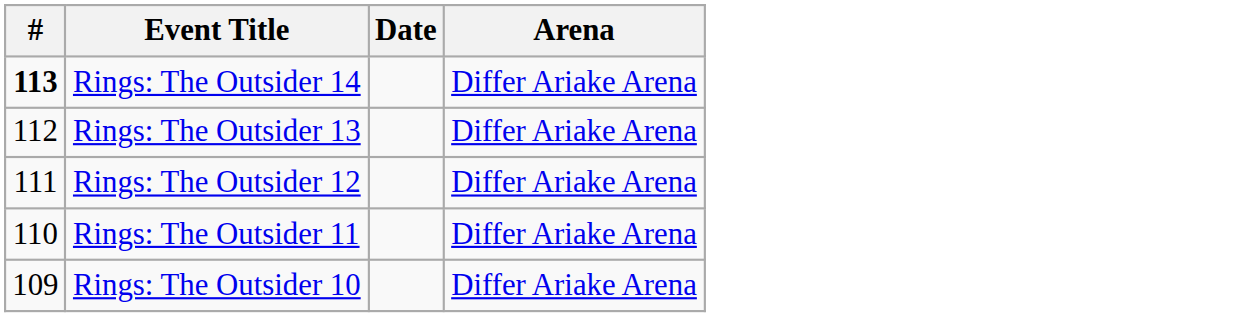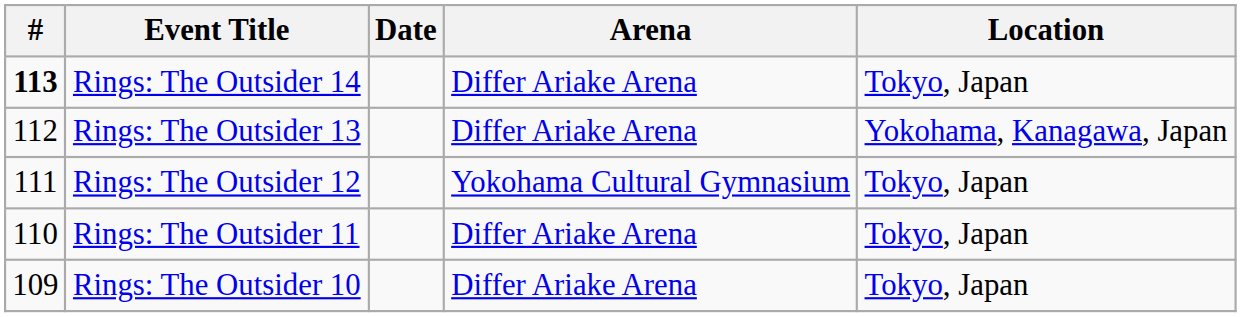 <table class="sortable wikitable succession-box" style="font-size:90%;">
 <tr>
 <th scope="col">#</th>
 <th scope="col">Event Title</th>
 <th scope="col">Date</th>
 <th scope="col">Arena</th>
+<th scope="col">Location</th>
 </tr>
 <tr>
 <td align=center><strong>113</strong></td>
 <td><a href='#'>Rings: The Outsider 14</a></td>
 <td></td>
 <td><a href='#'>Differ Ariake Arena</a></td>
+<td><a href='#'>Tokyo</a>, Japan</td>
 </tr>
 <tr>
 <td align=center>112</td>
 <td><a href='#'>Rings: The Outsider 13</a></td>
 <td></td>
 <td><a href='#'>Differ Ariake Arena</a></td>
+<td><a href='#'>Yokohama</a>, <a href='#'>Kanagawa</a>, Japan</td>
 </tr>
 <tr>
 <td align=center>111</td>
 <td><a href='#'>Rings: The Outsider 12</a></td>
 <td></td>
-<td><a href='#'>Differ Ariake Arena</a></td>
+<td><a href='#'>Yokohama Cultural Gymnasium</a></td>
+<td><a href='#'>Tokyo</a>, Japan</td>
 </tr>
 <tr>
 <td align=center>110</td>
 <td><a href='#'>Rings: The Outsider 11</a></td>
 <td></td>
 <td><a href='#'>Differ Ariake Arena</a></td>
+<td><a href='#'>Tokyo</a>, Japan</td>
 </tr>
 <tr>
 <td align=center>109</td>
 <td><a href='#'>Rings: The Outsider 10</a></td>
 <td></td>
 <td><a href='#'>Differ Ariake Arena</a></td>
+<td><a href='#'>Tokyo</a>, Japan</td>
 </tr>
 </table>
